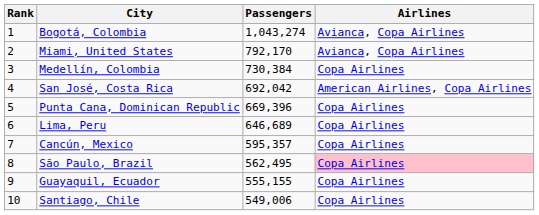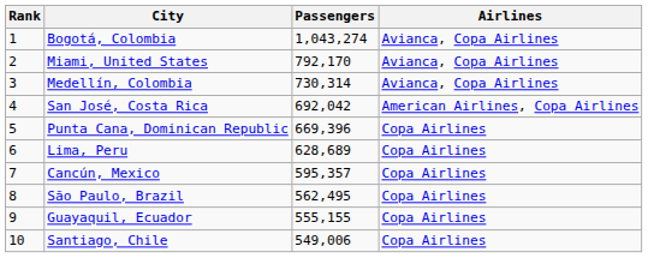 <table class="wikitable" style="font-size: 90%" width= align=>
 <tr>
 <th>Rank</th>
 <th>City</th>
 <th>Passengers</th>
 <th>Airlines</th>
 </tr>
 <tr>
 <td>1</td>
 <td><a href='#'>Bogotá, Colombia</a></td>
 <td>1,043,274</td>
 <td><a href='#'>Avianca</a>, <a href='#'>Copa Airlines</a></td>
 </tr>
 <tr>
 <td>2</td>
 <td><a href='#'>Miami, United States</a></td>
 <td>792,170</td>
 <td><a href='#'>Avianca</a>, <a href='#'>Copa Airlines</a></td>
 </tr>
 <tr>
 <td>3</td>
 <td><a href='#'>Medellín, Colombia</a></td>
-<td>730,384</td>
-<td><a href='#'>Copa Airlines</a></td>
+<td>730,314</td>
+<td><a href='#'>Avianca</a>, <a href='#'>Copa Airlines</a></td>
 </tr>
 <tr>
 <td>4</td>
 <td><a href='#'>San José, Costa Rica</a></td>
 <td>692,042</td>
 <td><a href='#'>American Airlines</a>, <a href='#'>Copa Airlines</a></td>
 </tr>
 <tr>
 <td>5</td>
 <td><a href='#'>Punta Cana, Dominican Republic</a></td>
 <td>669,396</td>
 <td><a href='#'>Copa Airlines</a></td>
 </tr>
 <tr>
 <td>6</td>
 <td><a href='#'>Lima, Peru</a></td>
-<td>646,689</td>
+<td>628,689</td>
 <td><a href='#'>Copa Airlines</a></td>
 </tr>
 <tr>
 <td>7</td>
 <td><a href='#'>Cancún, Mexico</a></td>
 <td>595,357</td>
 <td><a href='#'>Copa Airlines</a></td>
 </tr>
 <tr>
 <td>8</td>
 <td><a href='#'>São Paulo, Brazil</a></td>
 <td>562,495</td>
-<td style="background: pink;"><a href='#'>Copa Airlines</a></td>
+<td><a href='#'>Copa Airlines</a></td>
 </tr>
 <tr>
 <td>9</td>
 <td><a href='#'>Guayaquil, Ecuador</a></td>
 <td>555,155</td>
 <td><a href='#'>Copa Airlines</a></td>
 </tr>
 <tr>
 <td>10</td>
 <td><a href='#'>Santiago, Chile</a></td>
 <td>549,006</td>
 <td><a href='#'>Copa Airlines</a></td>
 </tr>
 </table>
